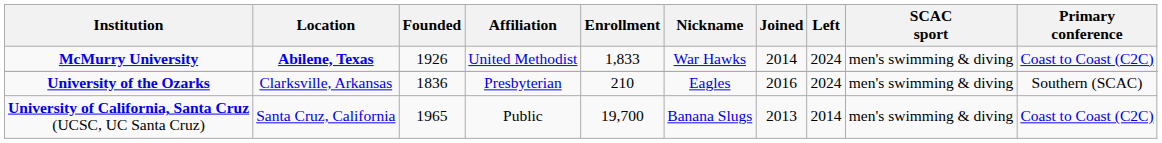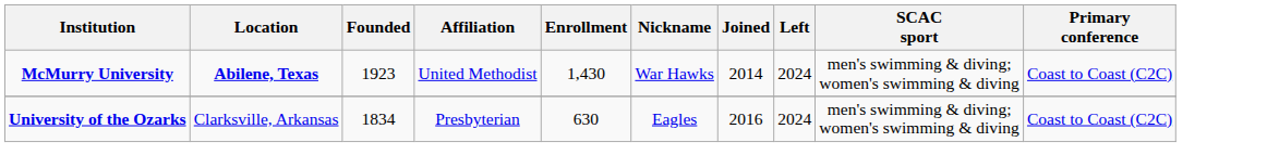 <table class="wikitable sortable" style="text-align: center;">
 <tr>
 <th>Institution</th>
 <th>Location</th>
 <th>Founded</th>
 <th>Affiliation</th>
 <th>Enrollment</th>
 <th>Nickname</th>
 <th>Joined</th>
 <th>Left</th>
 <th>SCAC<br>sport</th>
 <th>Primary<br>conference</th>
 </tr>
 <tr>
 <td><strong><a href='#'>McMurry University</a></strong></td>
 <td><strong><a href='#'>Abilene, Texas</a></strong></td>
-<td>1926</td>
+<td>1923</td>
 <td><a href='#'>United Methodist</a></td>
-<td>1,833</td>
+<td>1,430</td>
 <td><a href='#'>War Hawks</a></td>
 <td>2014</td>
 <td>2024</td>
-<td>men's swimming & diving</td>
+<td>men's swimming & diving;<br>women's swimming & diving</td>
 <td><a href='#'>Coast to Coast (C2C)</a></td>
 </tr>
 <tr>
 </tr>
 <tr>
 <td><strong><a href='#'>University of the Ozarks</a></strong></td>
 <td><a href='#'>Clarksville, Arkansas</a></td>
-<td>1836</td>
+<td>1834</td>
 <td><a href='#'>Presbyterian</a></td>
-<td>210</td>
+<td>630</td>
 <td><a href='#'>Eagles</a></td>
 <td>2016</td>
 <td>2024</td>
-<td>men's swimming & diving</td>
-<td>Southern (SCAC)</td>
-</tr>
-<tr>
-<td><strong><a href='#'>University of California, Santa Cruz</a></strong><br>(UCSC, UC Santa Cruz)</td>
-<td><a href='#'>Santa Cruz, California</a></td>
-<td>1965</td>
-<td>Public</td>
-<td>19,700</td>
-<td><a href='#'>Banana Slugs</a></td>
-<td>2013</td>
-<td>2014</td>
-<td>men's swimming & diving</td>
+<td>men's swimming & diving;<br>women's swimming & diving</td>
 <td><a href='#'>Coast to Coast (C2C)</a></td>
 </tr>
 </table>
